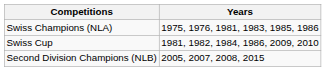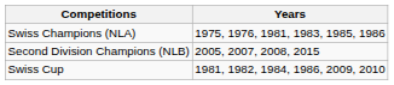 <table class="wikitable">
 <tr>
 <th>Competitions</th>
 <th>Years</th>
 </tr>
 <tr>
 <td>Swiss Champions (NLA)</td>
 <td>1975, 1976, 1981, 1983, 1985, 1986</td>
 </tr>
 <tr>
+<td>Second Division Champions (NLB)</td>
+<td>2005, 2007, 2008, 2015</td>
+</tr>
+<tr>
 <td>Swiss Cup</td>
 <td>1981, 1982, 1984, 1986, 2009, 2010</td>
 </tr>
-<tr>
-<td>Second Division Champions (NLB)</td>
-<td>2005, 2007, 2008, 2015</td>
-</tr>
 </table>
